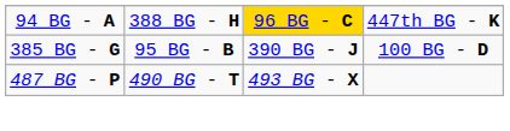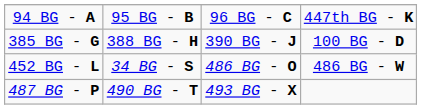 <table class="wikitable">
 <tr>
 </tr>
 <tr>
 <td align=center><a href='#'>94 BG</a> - <strong>A</strong></td>
-<td align=center><a href='#'>388 BG</a> - <strong>H</strong></td>
-<td align=center style="background: gold;"><a href='#'>96 BG</a> - <strong>C</strong></td>
+<td align=center><a href='#'>95 BG</a> - <strong>B</strong></td>
+<td align=center><a href='#'>96 BG</a> - <strong>C</strong></td>
 <td align=center><a href='#'>447th BG</a> - <strong>K</strong></td>
 </tr>
 <tr>
 <td align=center><a href='#'>385 BG</a> - <strong>G</strong></td>
-<td align=center><a href='#'>95 BG</a> - <strong>B</strong></td>
+<td align=center><a href='#'>388 BG</a> - <strong>H</strong></td>
 <td align=center><a href='#'>390 BG</a> - <strong>J</strong></td>
 <td align=center><a href='#'>100 BG</a> - <strong>D</strong></td>
+</tr>
+<tr>
+<td align=center><a href='#'>452 BG</a> - <strong>L</strong></td>
+<td align=center><em><a href='#'>34 BG</a></em> - <strong>S</strong></td>
+<td align=center><em><a href='#'>486 BG</a></em> - <strong>O</strong></td>
+<td align=center><a href='#'>486 BG</a> - <strong>W</strong></td>
 </tr>
 <tr>
 <td align=center><em><a href='#'>487 BG</a></em> - <strong>P</strong></td>
 <td align=right><em><a href='#'>490 BG</a></em> - <strong>T</strong></td>
 <td align=center><em><a href='#'>493 BG</a></em> - <strong>X</strong></td>
 </tr>
 </table>
